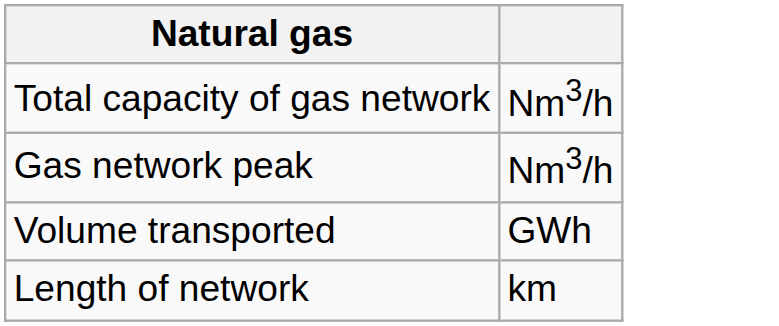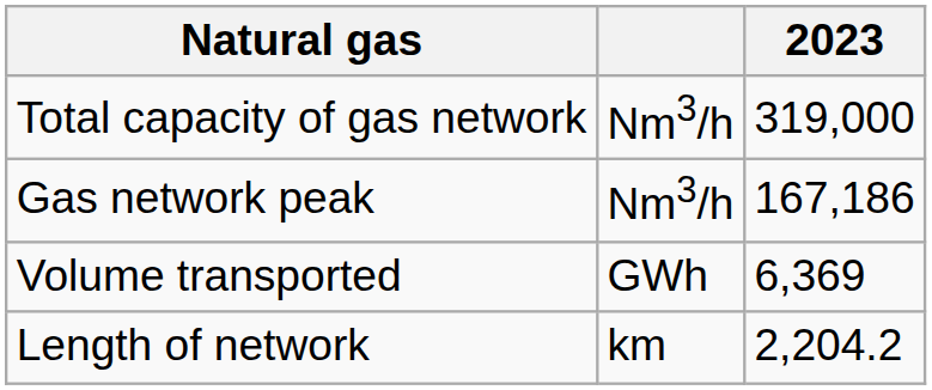 <table class="wikitable">
 <tr>
 <th>Natural gas</th>
 <th></th>
+<th>2023</th>
 </tr>
 <tr>
 <td>Total capacity of gas network</td>
 <td>Nm<sup>3</sup>/h</td>
+<td>319,000</td>
 </tr>
 <tr>
 <td>Gas network peak</td>
 <td>Nm<sup>3</sup>/h</td>
+<td>167,186</td>
 </tr>
 <tr>
 <td>Volume transported</td>
 <td>GWh</td>
+<td>6,369</td>
 </tr>
 <tr>
 <td>Length of network</td>
 <td>km</td>
+<td>2,204.2</td>
 </tr>
 </table>
